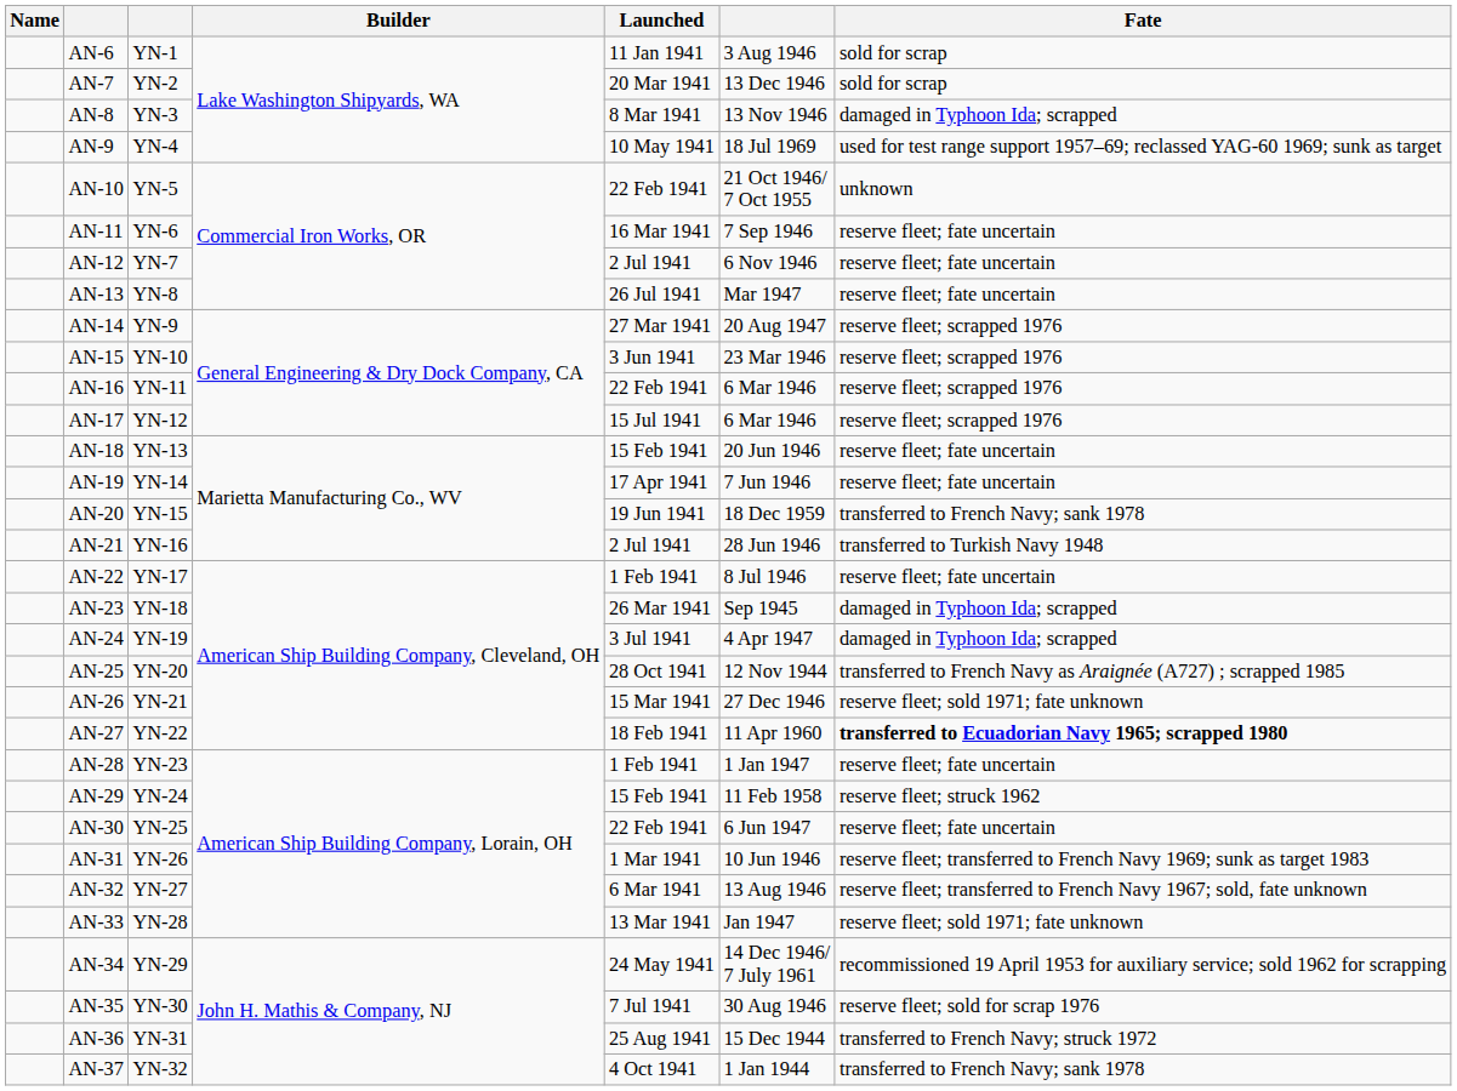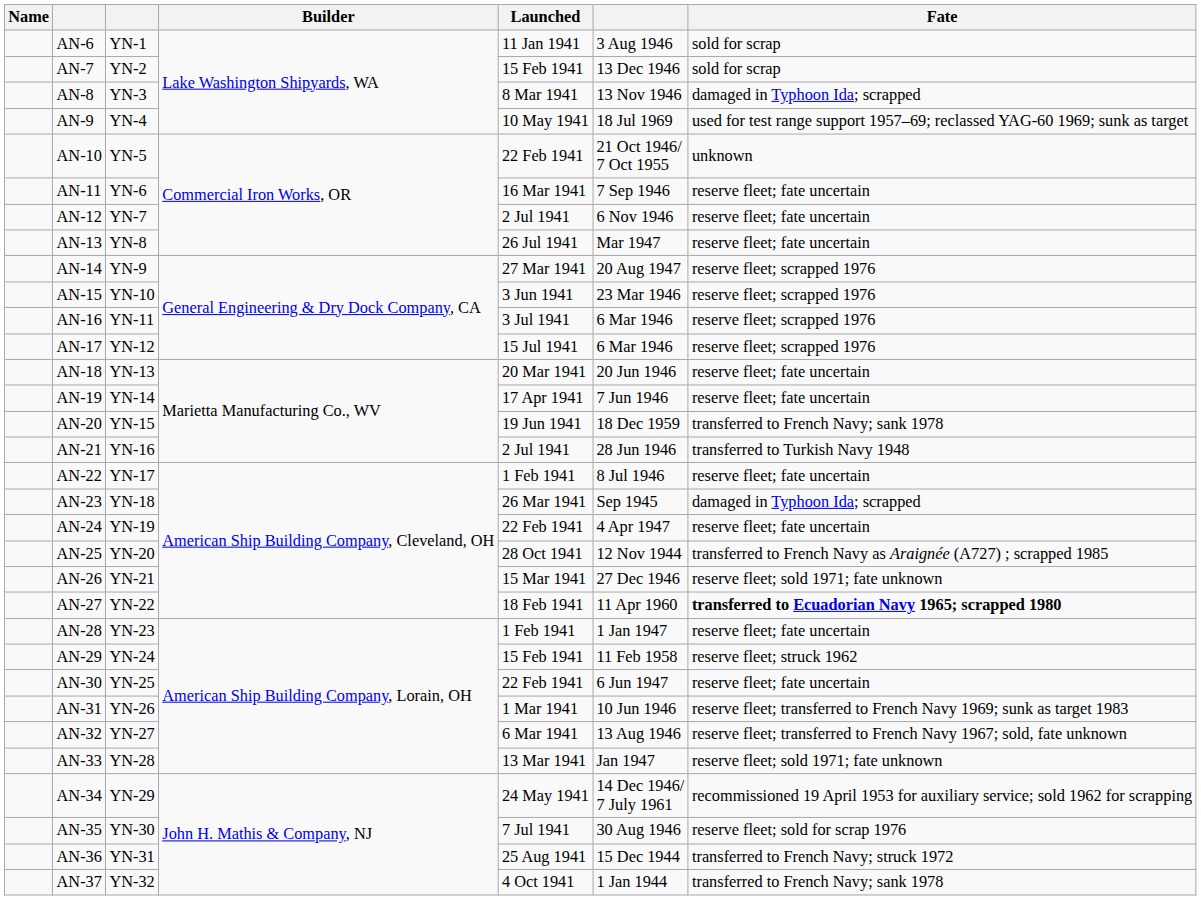 <table class="wikitable">
 <tr>
 <th>Name</th>
 <th></th>
 <th></th>
 <th>Builder</th>
 <th>Launched</th>
 <th></th>
 <th>Fate</th>
 </tr>
 <tr>
 <td></td>
 <td>AN-6</td>
 <td>YN-1</td>
 <td rowspan=4><a href='#'>Lake Washington Shipyards</a>, WA</td>
 <td>11 Jan 1941</td>
 <td>3 Aug 1946</td>
 <td>sold for scrap</td>
 </tr>
 <tr>
 <td></td>
 <td>AN-7</td>
 <td>YN-2</td>
-<td>20 Mar 1941</td>
+<td>15 Feb 1941</td>
 <td>13 Dec 1946</td>
 <td>sold for scrap</td>
 </tr>
 <tr>
 <td></td>
 <td>AN-8</td>
 <td>YN-3</td>
 <td>8 Mar 1941</td>
 <td>13 Nov 1946</td>
 <td>damaged in <a href='#'>Typhoon Ida</a>; scrapped</td>
 </tr>
 <tr>
 <td></td>
 <td>AN-9</td>
 <td>YN-4</td>
 <td>10 May 1941</td>
 <td>18 Jul 1969</td>
 <td>used for test range support 1957–69; reclassed YAG-60 1969; sunk as target</td>
 </tr>
 <tr>
 <td></td>
 <td>AN-10</td>
 <td>YN-5</td>
 <td rowspan=4><a href='#'>Commercial Iron Works</a>, OR</td>
 <td>22 Feb 1941</td>
 <td>21 Oct 1946/<br>7 Oct 1955</td>
 <td>unknown</td>
 </tr>
 <tr>
 <td></td>
 <td>AN-11</td>
 <td>YN-6</td>
 <td>16 Mar 1941</td>
 <td>7 Sep 1946</td>
 <td>reserve fleet; fate uncertain</td>
 </tr>
 <tr>
 <td></td>
 <td>AN-12</td>
 <td>YN-7</td>
 <td>2 Jul 1941</td>
 <td>6 Nov 1946</td>
 <td>reserve fleet; fate uncertain</td>
 </tr>
 <tr>
 <td></td>
 <td>AN-13</td>
 <td>YN-8</td>
 <td>26 Jul 1941</td>
 <td>Mar 1947</td>
 <td>reserve fleet; fate uncertain</td>
 </tr>
 <tr>
 <td></td>
 <td>AN-14</td>
 <td>YN-9</td>
 <td rowspan=4><a href='#'>General Engineering & Dry Dock Company</a>, CA</td>
 <td>27 Mar 1941</td>
 <td>20 Aug 1947</td>
 <td>reserve fleet; scrapped 1976</td>
 </tr>
 <tr>
 <td></td>
 <td>AN-15</td>
 <td>YN-10</td>
 <td>3 Jun 1941</td>
 <td>23 Mar 1946</td>
 <td>reserve fleet; scrapped 1976</td>
 </tr>
 <tr>
 <td></td>
 <td>AN-16</td>
 <td>YN-11</td>
-<td>22 Feb 1941</td>
+<td>3 Jul 1941</td>
 <td>6 Mar 1946</td>
 <td>reserve fleet; scrapped 1976</td>
 </tr>
 <tr>
 <td></td>
 <td>AN-17</td>
 <td>YN-12</td>
 <td>15 Jul 1941</td>
 <td>6 Mar 1946</td>
 <td>reserve fleet; scrapped 1976</td>
 </tr>
 <tr>
 <td></td>
 <td>AN-18</td>
 <td>YN-13</td>
 <td rowspan=4>Marietta Manufacturing Co., WV</td>
-<td>15 Feb 1941</td>
+<td>20 Mar 1941</td>
 <td>20 Jun 1946</td>
 <td>reserve fleet; fate uncertain</td>
 </tr>
 <tr>
 <td></td>
 <td>AN-19</td>
 <td>YN-14</td>
 <td>17 Apr 1941</td>
 <td>7 Jun 1946</td>
 <td>reserve fleet; fate uncertain</td>
 </tr>
 <tr>
 <td></td>
 <td>AN-20</td>
 <td>YN-15</td>
 <td>19 Jun 1941</td>
 <td>18 Dec 1959</td>
 <td>transferred to French Navy; sank 1978</td>
 </tr>
 <tr>
 <td></td>
 <td>AN-21</td>
 <td>YN-16</td>
 <td>2 Jul 1941</td>
 <td>28 Jun 1946</td>
 <td>transferred to Turkish Navy 1948</td>
 </tr>
 <tr>
 <td></td>
 <td>AN-22</td>
 <td>YN-17</td>
 <td rowspan=6><a href='#'>American Ship Building Company</a>, Cleveland, OH</td>
 <td>1 Feb 1941</td>
 <td>8 Jul 1946</td>
 <td>reserve fleet; fate uncertain</td>
 </tr>
 <tr>
 <td></td>
 <td>AN-23</td>
 <td>YN-18</td>
 <td>26 Mar 1941</td>
 <td>Sep 1945</td>
 <td>damaged in <a href='#'>Typhoon Ida</a>; scrapped</td>
 </tr>
 <tr>
 <td></td>
 <td>AN-24</td>
 <td>YN-19</td>
-<td>3 Jul 1941</td>
+<td>22 Feb 1941</td>
 <td>4 Apr 1947</td>
-<td>damaged in <a href='#'>Typhoon Ida</a>; scrapped</td>
+<td>reserve fleet; fate uncertain</td>
 </tr>
 <tr>
 <td></td>
 <td>AN-25</td>
 <td>YN-20</td>
 <td>28 Oct 1941</td>
 <td>12 Nov 1944</td>
 <td>transferred to French Navy as <em>Araignée</em> (A727) ; scrapped 1985</td>
 </tr>
 <tr>
 <td></td>
 <td>AN-26</td>
 <td>YN-21</td>
 <td>15 Mar 1941</td>
 <td>27 Dec 1946</td>
 <td>reserve fleet; sold 1971; fate unknown</td>
 </tr>
 <tr>
 <td></td>
 <td>AN-27</td>
 <td>YN-22</td>
 <td>18 Feb 1941</td>
 <td>11 Apr 1960</td>
 <td><strong>transferred to <a href='#'>Ecuadorian Navy</a> 1965; scrapped 1980</strong></td>
 </tr>
 <tr>
 <td></td>
 <td>AN-28</td>
 <td>YN-23</td>
 <td rowspan=6><a href='#'>American Ship Building Company</a>, Lorain, OH</td>
 <td>1 Feb 1941</td>
 <td>1 Jan 1947</td>
 <td>reserve fleet; fate uncertain</td>
 </tr>
 <tr>
 <td></td>
 <td>AN-29</td>
 <td>YN-24</td>
 <td>15 Feb 1941</td>
 <td>11 Feb 1958</td>
 <td>reserve fleet; struck 1962</td>
 </tr>
 <tr>
 <td></td>
 <td>AN-30</td>
 <td>YN-25</td>
 <td>22 Feb 1941</td>
 <td>6 Jun 1947</td>
 <td>reserve fleet; fate uncertain</td>
 </tr>
 <tr>
 <td></td>
 <td>AN-31</td>
 <td>YN-26</td>
 <td>1 Mar 1941</td>
 <td>10 Jun 1946</td>
 <td>reserve fleet; transferred to French Navy 1969; sunk as target 1983</td>
 </tr>
 <tr>
 <td></td>
 <td>AN-32</td>
 <td>YN-27</td>
 <td>6 Mar 1941</td>
 <td>13 Aug 1946</td>
 <td>reserve fleet; transferred to French Navy 1967; sold, fate unknown</td>
 </tr>
 <tr>
 <td></td>
 <td>AN-33</td>
 <td>YN-28</td>
 <td>13 Mar 1941</td>
 <td>Jan 1947</td>
 <td>reserve fleet; sold 1971; fate unknown</td>
 </tr>
 <tr>
 <td></td>
 <td>AN-34</td>
 <td>YN-29</td>
 <td rowspan=4><a href='#'>John H. Mathis & Company</a>, NJ</td>
 <td>24 May 1941</td>
 <td>14 Dec 1946/<br>7 July 1961</td>
 <td>recommissioned 19 April 1953 for auxiliary service; sold 1962 for scrapping</td>
 </tr>
 <tr>
 <td></td>
 <td>AN-35</td>
 <td>YN-30</td>
 <td>7 Jul 1941</td>
 <td>30 Aug 1946</td>
 <td>reserve fleet; sold for scrap 1976</td>
 </tr>
 <tr>
 <td></td>
 <td>AN-36</td>
 <td>YN-31</td>
 <td>25 Aug 1941</td>
 <td>15 Dec 1944</td>
 <td>transferred to French Navy; struck 1972</td>
 </tr>
 <tr>
 <td></td>
 <td>AN-37</td>
 <td>YN-32</td>
 <td>4 Oct 1941</td>
 <td>1 Jan 1944</td>
 <td>transferred to French Navy; sank 1978</td>
 </tr>
 </table>
